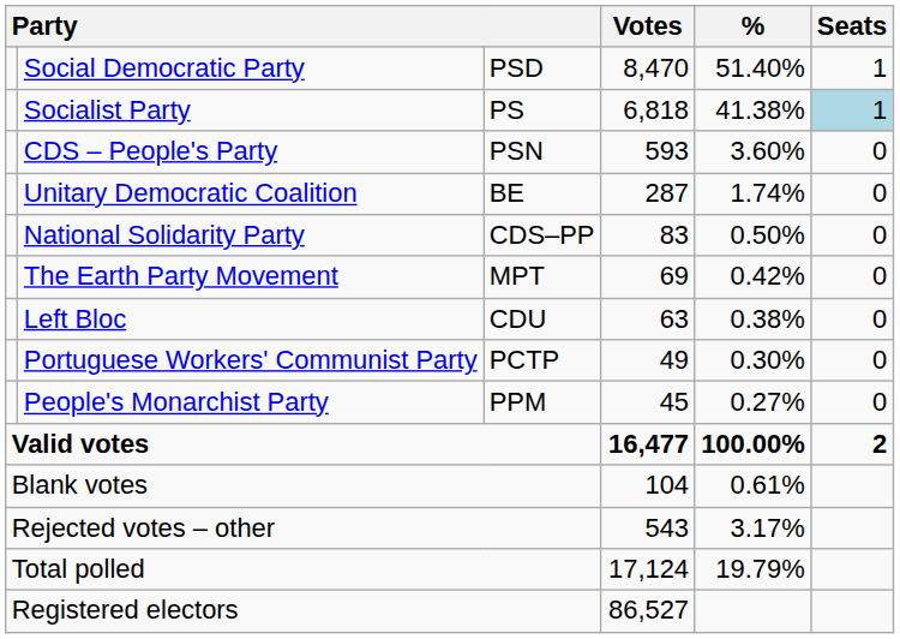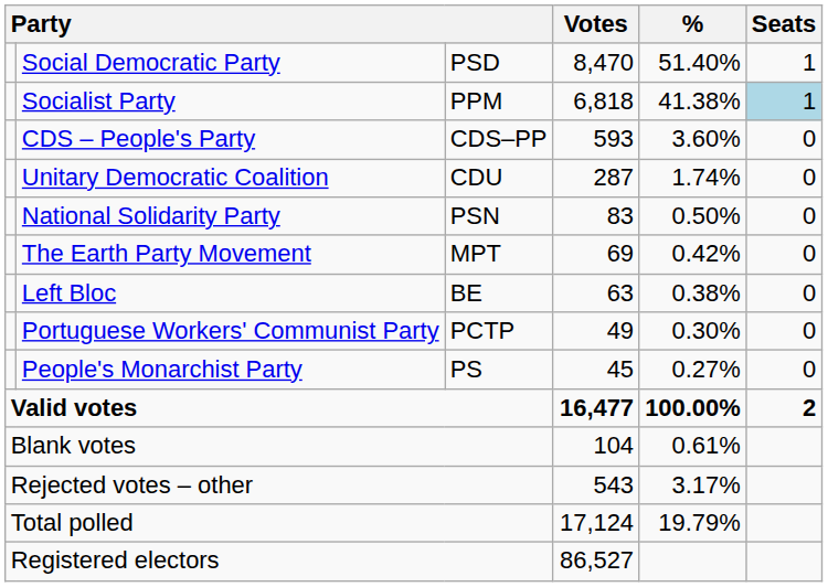 <table class="wikitable" border="1" style="text-align:right;">
 <tr>
 <th style="text-align:left;" colspan=3>Party</th>
 <th align=center width="50">Votes</th>
 <th align=center width="50">%</th>
 <th align=center>Seats</th>
 </tr>
 <tr>
 <td></td>
 <td align=left><a href='#'>Social Democratic Party</a></td>
 <td align=left>PSD</td>
 <td>8,470</td>
 <td>51.40%</td>
 <td>1</td>
 </tr>
 <tr>
 <td></td>
 <td align=left><a href='#'>Socialist Party</a></td>
-<td align=left>PS</td>
+<td align=left>PPM</td>
 <td>6,818</td>
 <td>41.38%</td>
 <td style="background: lightblue;">1</td>
 </tr>
 <tr>
 <td></td>
 <td align=left><a href='#'>CDS – People's Party</a></td>
-<td align=left>PSN</td>
+<td align=left style="white-space: nowrap;">CDS–PP</td>
 <td>593</td>
 <td>3.60%</td>
 <td>0</td>
 </tr>
 <tr>
 <td></td>
 <td align=left style="white-space: nowrap;"><a href='#'>Unitary Democratic Coalition</a></td>
-<td align=left>BE</td>
+<td align=left>CDU</td>
 <td>287</td>
 <td>1.74%</td>
 <td>0</td>
 </tr>
 <tr>
 <td></td>
 <td align=left><a href='#'>National Solidarity Party</a></td>
-<td align=left style="white-space: nowrap;">CDS–PP</td>
+<td align=left>PSN</td>
 <td>83</td>
 <td>0.50%</td>
 <td>0</td>
 </tr>
 <tr>
 <td></td>
 <td align=left><a href='#'>The Earth Party Movement</a></td>
 <td align=left>MPT</td>
 <td>69</td>
 <td>0.42%</td>
 <td>0</td>
 </tr>
 <tr>
 <td></td>
 <td align=left><a href='#'>Left Bloc</a></td>
-<td align=left>CDU</td>
+<td align=left>BE</td>
 <td>63</td>
 <td>0.38%</td>
 <td>0</td>
 </tr>
 <tr>
 <td></td>
 <td align=left><a href='#'>Portuguese Workers' Communist Party</a></td>
 <td align=left>PCTP</td>
 <td>49</td>
 <td>0.30%</td>
 <td>0</td>
 </tr>
 <tr>
 <td></td>
 <td align=left><a href='#'>People's Monarchist Party</a></td>
-<td align=left>PPM</td>
+<td align=left>PS</td>
 <td>45</td>
 <td>0.27%</td>
 <td>0</td>
 </tr>
 <tr style="font-weight:bold">
 <td align=left colspan=3>Valid votes</td>
 <td>16,477</td>
 <td>100.00%</td>
 <td>2</td>
 </tr>
 <tr>
 <td align=left colspan=3>Blank votes</td>
 <td>104</td>
 <td>0.61%</td>
 <td></td>
 </tr>
 <tr>
 <td align=left colspan=3>Rejected votes – other</td>
 <td>543</td>
 <td>3.17%</td>
 <td></td>
 </tr>
 <tr>
 <td align=left colspan=3>Total polled</td>
 <td>17,124</td>
 <td>19.79%</td>
 <td></td>
 </tr>
 <tr>
 <td align=left colspan=3>Registered electors</td>
 <td>86,527</td>
 <td></td>
 <td></td>
 </tr>
 </table>
